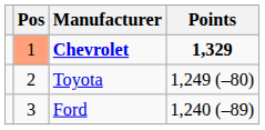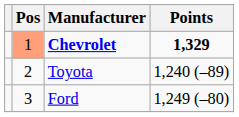 <table class="wikitable" style="font-size: 95%;">
 <tr>
 <th></th>
 <th>Pos</th>
 <th>Manufacturer</th>
 <th>Points</th>
 </tr>
 <tr>
 <td align="left"></td>
 <td style="background: lightsalmon; text-align:center;">1</td>
 <td><strong><a href='#'>Chevrolet</a></strong></td>
 <td style="text-align:center;"><strong>1,329</strong></td>
 </tr>
 <tr>
 <td align="left"></td>
 <td style="text-align:center;">2</td>
 <td><a href='#'>Toyota</a></td>
-<td style="text-align:center;">1,249 (–80)</td>
+<td style="text-align:center;">1,240 (–89)</td>
 </tr>
 <tr>
 <td align="left"></td>
 <td style="text-align:center;">3</td>
 <td><a href='#'>Ford</a></td>
-<td style="text-align:center;">1,240 (–89)</td>
+<td style="text-align:center;">1,249 (–80)</td>
 </tr>
 <tr class="sortbottom">
 </tr>
 </table>
